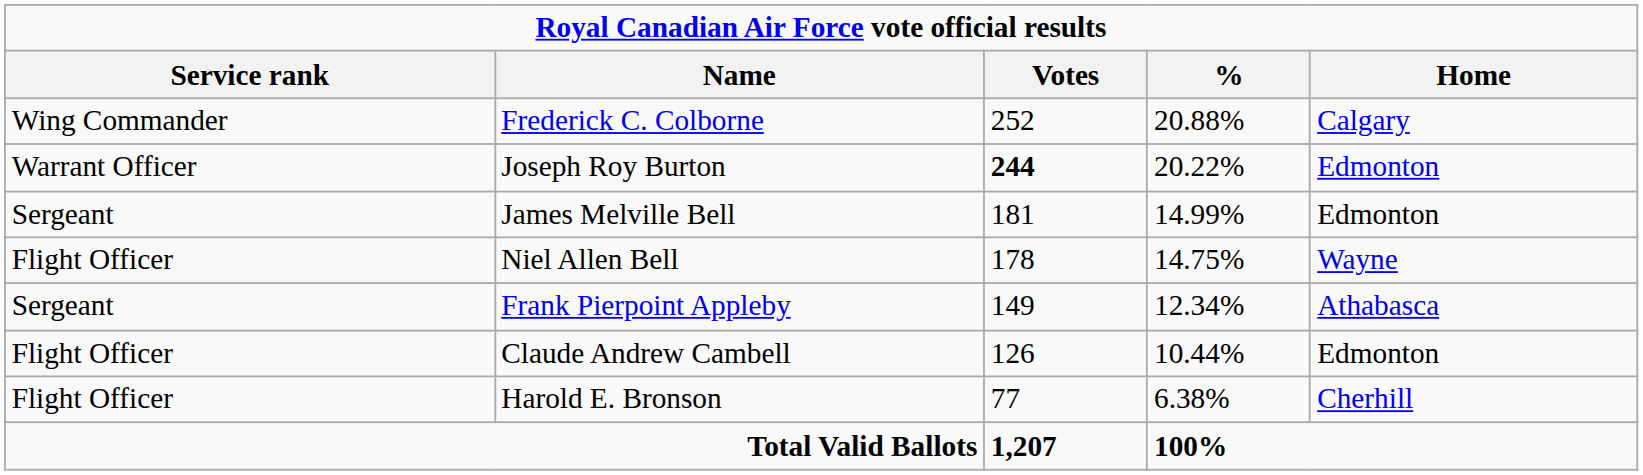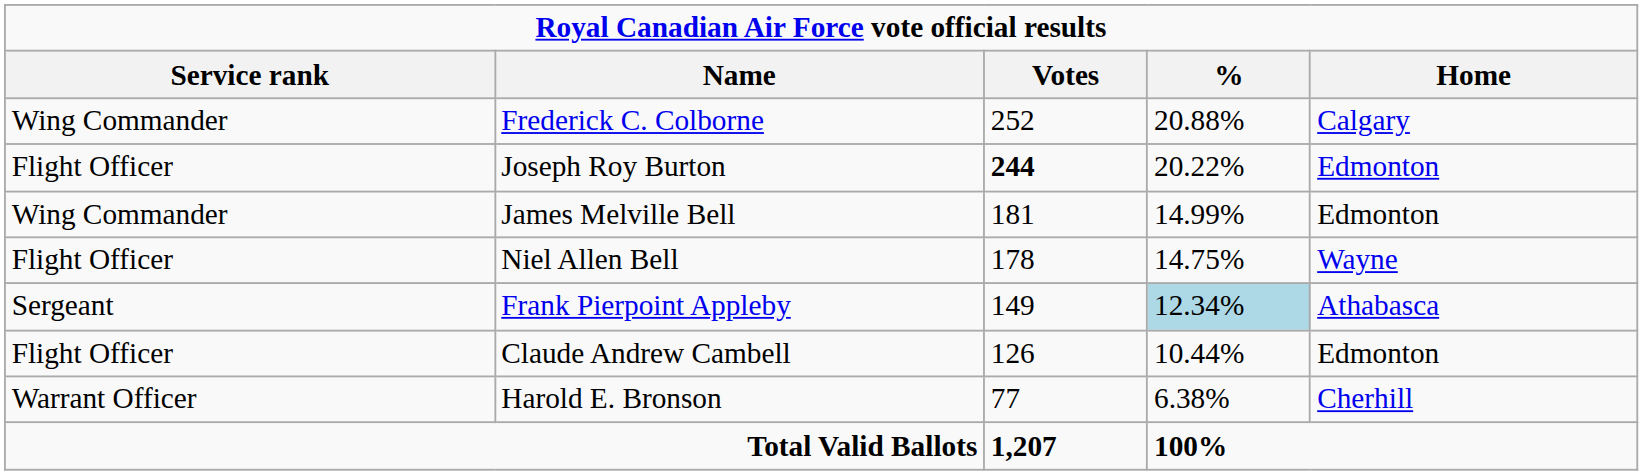 <table class="wikitable" width="45%">
 <tr>
 <td align=center colspan=5><strong><a href='#'>Royal Canadian Air Force</a> vote official results</strong></td>
 </tr>
 <tr>
 <th width="30%">Service rank</th>
 <th width="30%">Name</th>
 <th width="10%">Votes</th>
 <th width="10%">%</th>
 <th width="20%">Home</th>
 </tr>
 <tr>
 <td>Wing Commander</td>
 <td><a href='#'>Frederick C. Colborne</a></td>
 <td>252</td>
 <td>20.88%</td>
 <td><a href='#'>Calgary</a></td>
 </tr>
 <tr>
-<td>Warrant Officer</td>
+<td>Flight Officer</td>
 <td>Joseph Roy Burton</td>
 <td><strong>244</strong></td>
 <td>20.22%</td>
 <td><a href='#'>Edmonton</a></td>
 </tr>
 <tr>
-<td>Sergeant</td>
+<td>Wing Commander</td>
 <td>James Melville Bell</td>
 <td>181</td>
 <td>14.99%</td>
 <td>Edmonton</td>
 </tr>
 <tr>
 <td>Flight Officer</td>
 <td>Niel Allen Bell</td>
 <td>178</td>
 <td>14.75%</td>
 <td><a href='#'>Wayne</a></td>
 </tr>
 <tr>
 <td>Sergeant</td>
 <td><a href='#'>Frank Pierpoint Appleby</a></td>
 <td>149</td>
-<td>12.34%</td>
+<td style="background: lightblue;">12.34%</td>
 <td><a href='#'>Athabasca</a></td>
 </tr>
 <tr>
 <td>Flight Officer</td>
 <td>Claude Andrew Cambell</td>
 <td>126</td>
 <td>10.44%</td>
 <td>Edmonton</td>
 </tr>
 <tr>
-<td>Flight Officer</td>
+<td>Warrant Officer</td>
 <td>Harold E. Bronson</td>
 <td>77</td>
 <td>6.38%</td>
 <td><a href='#'>Cherhill</a></td>
 </tr>
 <tr>
 <td align=right colspan=2><strong>Total Valid Ballots</strong></td>
 <td><strong>1,207</strong></td>
 <td colspan=2><strong>100%</strong></td>
 </tr>
 </table>
